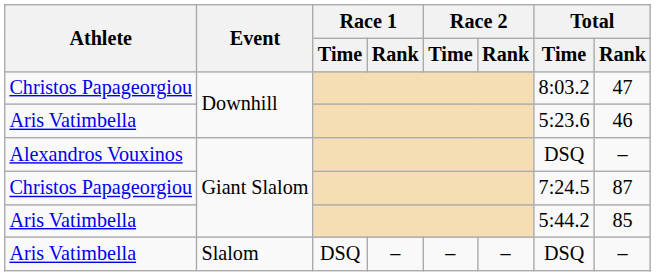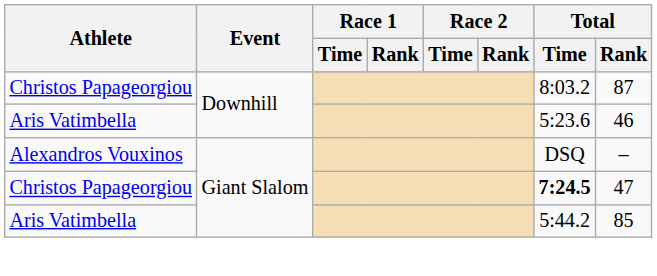 <table class="wikitable" style="font-size:90%">
 <tr>
 <th rowspan="2">Athlete</th>
 <th rowspan="2">Event</th>
 <th colspan="2">Race 1</th>
 <th colspan="2">Race 2</th>
 <th colspan="2">Total</th>
 </tr>
 <tr>
 <th>Time</th>
 <th>Rank</th>
 <th>Time</th>
 <th>Rank</th>
 <th>Time</th>
 <th>Rank</th>
 </tr>
 <tr>
 <td><a href='#'>Christos Papageorgiou</a></td>
 <td rowspan="2">Downhill</td>
 <td colspan="4" bgcolor="wheat"></td>
 <td align="center">8:03.2</td>
-<td align="center">47</td>
+<td align="center">87</td>
 </tr>
 <tr>
 <td><a href='#'>Aris Vatimbella</a></td>
 <td colspan="4" bgcolor="wheat"></td>
 <td align="center">5:23.6</td>
 <td align="center">46</td>
 </tr>
 <tr>
 <td><a href='#'>Alexandros Vouxinos</a></td>
 <td rowspan="3">Giant Slalom</td>
 <td colspan="4" bgcolor="wheat"></td>
 <td align="center">DSQ</td>
 <td align="center">–</td>
 </tr>
 <tr>
 <td><a href='#'>Christos Papageorgiou</a></td>
 <td colspan="4" bgcolor="wheat"></td>
-<td align="center">7:24.5</td>
-<td align="center">87</td>
+<td align="center"><strong>7:24.5</strong></td>
+<td align="center">47</td>
 </tr>
 <tr>
 <td><a href='#'>Aris Vatimbella</a></td>
 <td colspan="4" bgcolor="wheat"></td>
 <td align="center">5:44.2</td>
 <td align="center">85</td>
 </tr>
-<tr>
-<td><a href='#'>Aris Vatimbella</a></td>
-<td>Slalom</td>
-<td align="center">DSQ</td>
-<td align="center">–</td>
-<td align="center">–</td>
-<td align="center">–</td>
-<td align="center">DSQ</td>
-<td align="center">–</td>
-</tr>
 </table>
